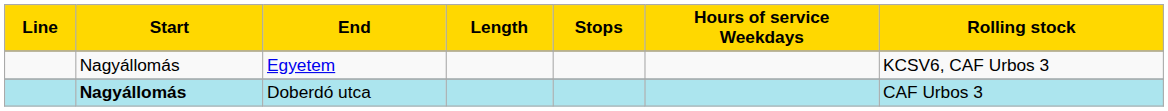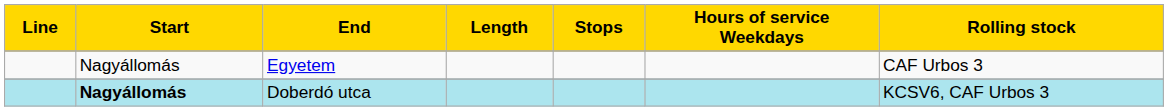 <table class="wikitable" style="vertical-align:top;"  width="85%">
 <tr ---->
 <th style="background-color:#FFD800;">Line</th>
 <th style="background-color:#FFD800;">Start</th>
 <th style="background-color:#FFD800;">End</th>
 <th style="background-color:#FFD800;">Length</th>
 <th style="background-color:#FFD800;">Stops</th>
 <th style="background-color:#FFD800;">Hours of service<br>Weekdays</th>
 <th style="background-color:#FFD800;">Rolling stock</th>
 </tr>
 <tr>
 </tr>
 <tr ---->
 <td></td>
 <td>Nagyállomás</td>
 <td><a href='#'>Egyetem</a></td>
 <td></td>
 <td></td>
 <td></td>
-<td>KCSV6, CAF Urbos 3</td>
+<td>CAF Urbos 3</td>
 </tr>
 <tr>
 </tr>
 <tr ---- bgcolor="#ACE5EE">
 <td></td>
 <td><strong>Nagyállomás</strong></td>
 <td>Doberdó utca</td>
 <td></td>
 <td></td>
 <td></td>
-<td>CAF Urbos 3</td>
+<td>KCSV6, CAF Urbos 3</td>
 </tr>
 </table>
